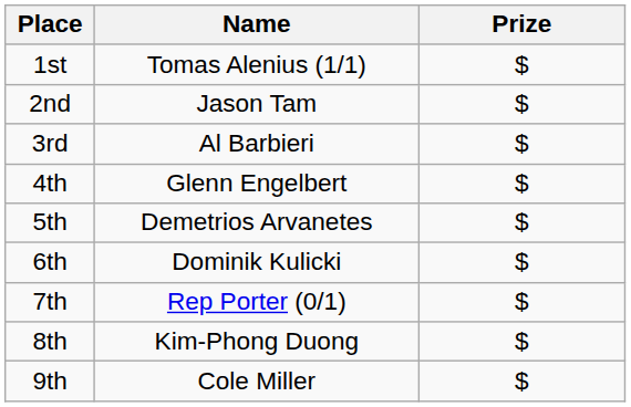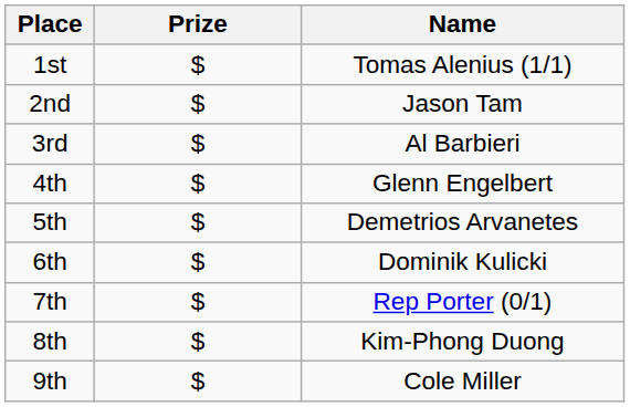 <table class="wikitable">
 <tr>
 <th width="50">Place</th>
+<th width="125">Prize</th>
 <th width="200">Name</th>
-<th width="125">Prize</th>
 </tr>
 <tr>
 <td align = "center">1st</td>
+<td align = "center">$</td>
 <td align = "center">Tomas Alenius (1/1)</td>
-<td align = "center">$</td>
 </tr>
 <tr>
 <td align = "center">2nd</td>
+<td align = "center">$</td>
 <td align = "center">Jason Tam</td>
-<td align = "center">$</td>
 </tr>
 <tr>
 <td align = "center">3rd</td>
+<td align = "center">$</td>
 <td align = "center">Al Barbieri</td>
-<td align = "center">$</td>
 </tr>
 <tr>
 <td align = "center">4th</td>
+<td align = "center">$</td>
 <td align = "center">Glenn Engelbert</td>
-<td align = "center">$</td>
 </tr>
 <tr>
 <td align = "center">5th</td>
+<td align = "center">$</td>
 <td align = "center">Demetrios Arvanetes</td>
-<td align = "center">$</td>
 </tr>
 <tr>
 <td align = "center">6th</td>
+<td align = "center">$</td>
 <td align = "center">Dominik Kulicki</td>
-<td align = "center">$</td>
 </tr>
 <tr>
 <td align = "center">7th</td>
+<td align = "center">$</td>
 <td align = "center"><a href='#'>Rep Porter</a> (0/1)</td>
-<td align = "center">$</td>
 </tr>
 <tr>
 <td align = "center">8th</td>
+<td align = "center">$</td>
 <td align = "center">Kim-Phong Duong</td>
-<td align = "center">$</td>
 </tr>
 <tr>
 <td align = "center">9th</td>
+<td align = "center">$</td>
 <td align = "center">Cole Miller</td>
-<td align = "center">$</td>
 </tr>
 </table>
